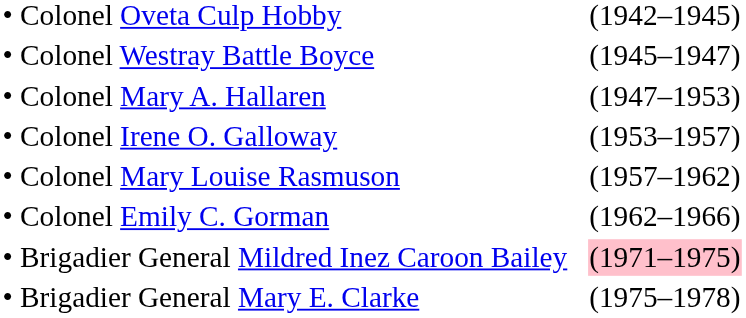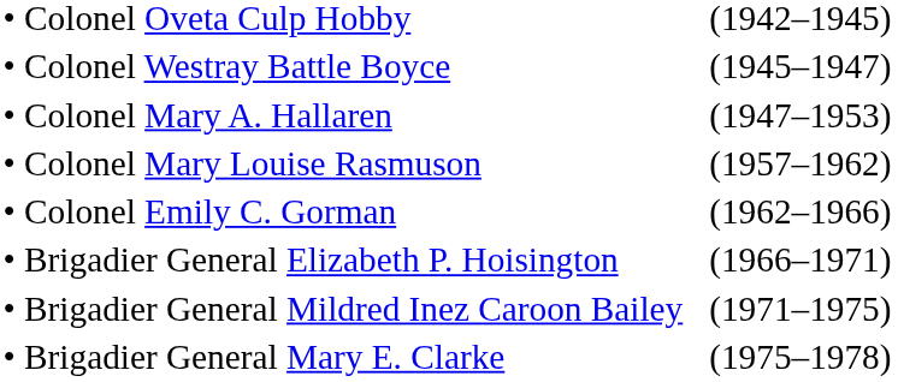 <table>
 <tr>
 <td>•</td>
 <td>Colonel <a href='#'>Oveta Culp Hobby</a></td>
 <td> </td>
 <td>(1942–1945)</td>
 </tr>
 <tr>
 <td>•</td>
 <td>Colonel <a href='#'>Westray Battle Boyce</a></td>
 <td> </td>
 <td>(1945–1947)</td>
 </tr>
 <tr>
 <td>•</td>
 <td>Colonel <a href='#'>Mary A. Hallaren</a></td>
 <td> </td>
 <td>(1947–1953)</td>
 </tr>
 <tr>
 <td>•</td>
-<td>Colonel <a href='#'>Irene O. Galloway</a></td>
-<td> </td>
-<td>(1953–1957)</td>
-</tr>
-<tr>
-<td>•</td>
 <td>Colonel <a href='#'>Mary Louise Rasmuson</a></td>
 <td> </td>
 <td>(1957–1962)</td>
 </tr>
 <tr>
 <td>•</td>
 <td>Colonel <a href='#'>Emily C. Gorman</a></td>
 <td> </td>
 <td>(1962–1966)</td>
 </tr>
 <tr>
 <td>•</td>
+<td>Brigadier General <a href='#'>Elizabeth P. Hoisington</a></td>
+<td> </td>
+<td>(1966–1971)</td>
+</tr>
+<tr>
+<td>•</td>
 <td>Brigadier General <a href='#'>Mildred Inez Caroon Bailey</a></td>
 <td> </td>
-<td style="background: pink;">(1971–1975)</td>
+<td>(1971–1975)</td>
 </tr>
 <tr>
 <td>•</td>
 <td>Brigadier General <a href='#'>Mary E. Clarke</a></td>
 <td> </td>
 <td>(1975–1978)</td>
 </tr>
 </table>
